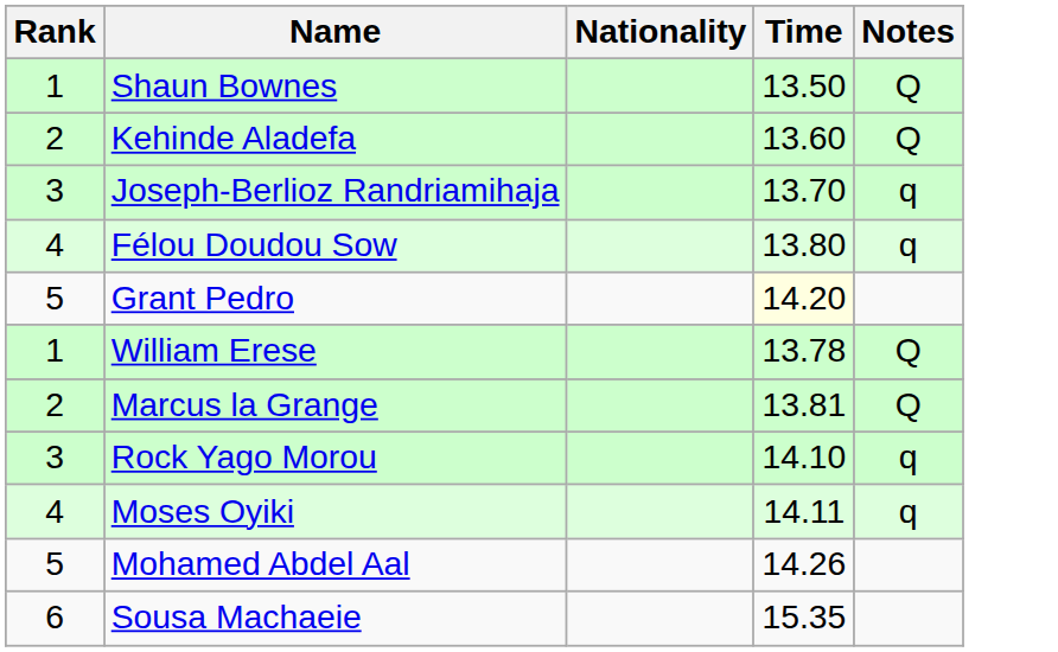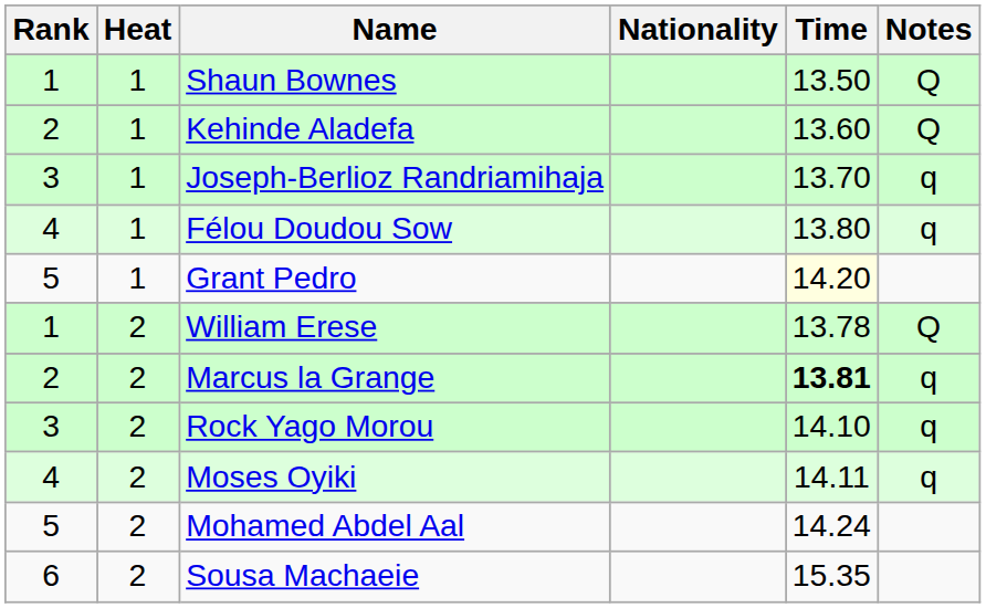 <table class="wikitable sortable" style="text-align:center">
 <tr>
 <th>Rank</th>
+<th>Heat</th>
 <th>Name</th>
 <th>Nationality</th>
 <th>Time</th>
 <th>Notes</th>
 </tr>
 <tr bgcolor=ccffcc>
+<td>1</td>
 <td>1</td>
 <td align=left><a href='#'>Shaun Bownes</a></td>
 <td align=left></td>
 <td>13.50</td>
 <td>Q</td>
 </tr>
 <tr bgcolor=ccffcc>
 <td>2</td>
+<td>1</td>
 <td align=left><a href='#'>Kehinde Aladefa</a></td>
 <td align=left></td>
 <td>13.60</td>
 <td>Q</td>
 </tr>
 <tr bgcolor=ccffcc>
 <td>3</td>
+<td>1</td>
 <td align=left><a href='#'>Joseph-Berlioz Randriamihaja</a></td>
 <td align=left></td>
 <td>13.70</td>
 <td>q</td>
 </tr>
 <tr bgcolor=ddffdd>
 <td>4</td>
+<td>1</td>
 <td align=left><a href='#'>Félou Doudou Sow</a></td>
 <td align=left></td>
 <td>13.80</td>
 <td>q</td>
 </tr>
 <tr>
 <td>5</td>
+<td>1</td>
 <td align=left><a href='#'>Grant Pedro</a></td>
 <td align=left></td>
 <td style="background: lightyellow;">14.20</td>
 <td></td>
 </tr>
 <tr bgcolor=ccffcc>
 <td>1</td>
+<td>2</td>
 <td align=left><a href='#'>William Erese</a></td>
 <td align=left></td>
 <td>13.78</td>
 <td>Q</td>
 </tr>
 <tr bgcolor=ccffcc>
 <td>2</td>
+<td>2</td>
 <td align=left><a href='#'>Marcus la Grange</a></td>
 <td align=left></td>
-<td>13.81</td>
-<td>Q</td>
+<td><strong>13.81</strong></td>
+<td>q</td>
 </tr>
 <tr bgcolor=ccffcc>
 <td>3</td>
+<td>2</td>
 <td align=left><a href='#'>Rock Yago Morou</a></td>
 <td align=left></td>
 <td>14.10</td>
 <td>q</td>
 </tr>
 <tr bgcolor=ddffdd>
 <td>4</td>
+<td>2</td>
 <td align=left><a href='#'>Moses Oyiki</a></td>
 <td align=left></td>
 <td>14.11</td>
 <td>q</td>
 </tr>
 <tr>
 <td>5</td>
+<td>2</td>
 <td align=left><a href='#'>Mohamed Abdel Aal</a></td>
 <td align=left></td>
-<td>14.26</td>
+<td>14.24</td>
 <td></td>
 </tr>
 <tr>
 <td>6</td>
+<td>2</td>
 <td align=left><a href='#'>Sousa Machaeie</a></td>
 <td align=left></td>
 <td>15.35</td>
 <td></td>
 </tr>
 </table>
